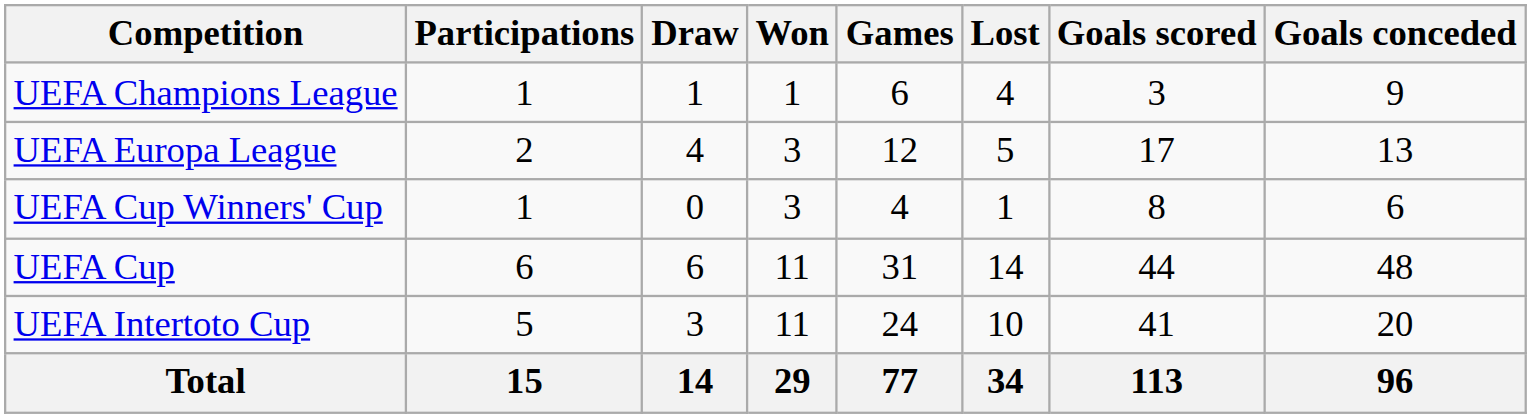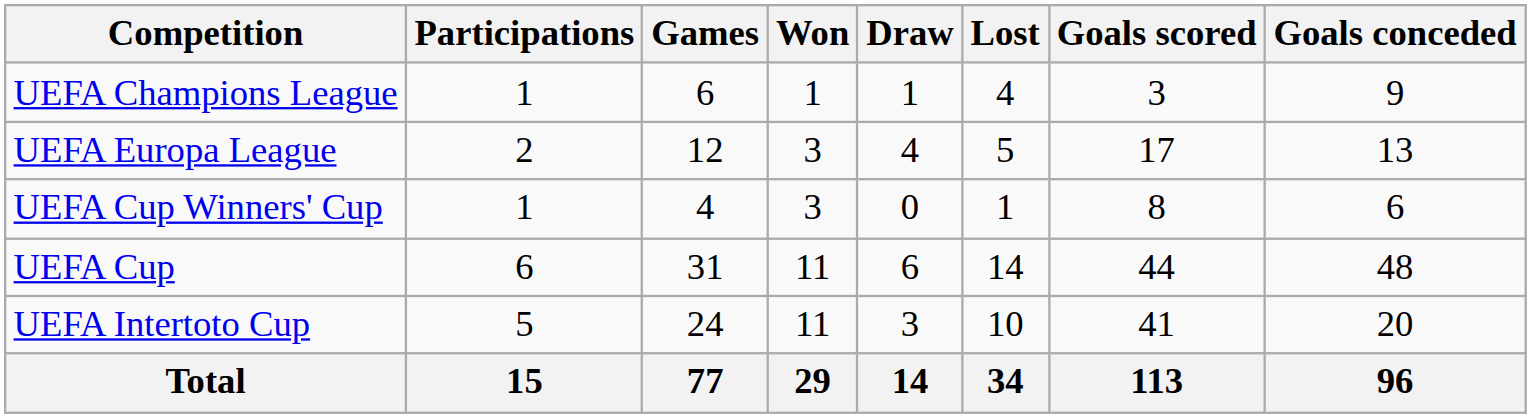 <table class="wikitable sortable" style="text-align: center">
 <tr>
 <th>Competition</th>
 <th>Participations</th>
+<th>Games</th>
+<th>Won</th>
 <th>Draw</th>
-<th>Won</th>
-<th>Games</th>
 <th>Lost</th>
 <th>Goals scored</th>
 <th>Goals conceded</th>
 </tr>
 <tr>
 <td align=left><a href='#'>UEFA Champions League</a></td>
 <td>1</td>
+<td>6</td>
 <td>1</td>
 <td>1</td>
-<td>6</td>
 <td>4</td>
 <td>3</td>
 <td>9</td>
 </tr>
 <tr>
 <td align=left><a href='#'>UEFA Europa League</a></td>
 <td>2</td>
+<td>12</td>
+<td>3</td>
 <td>4</td>
-<td>3</td>
-<td>12</td>
 <td>5</td>
 <td>17</td>
 <td>13</td>
 </tr>
 <tr>
 <td align=left><a href='#'>UEFA Cup Winners' Cup</a></td>
 <td>1</td>
+<td>4</td>
+<td>3</td>
 <td>0</td>
-<td>3</td>
-<td>4</td>
 <td>1</td>
 <td>8</td>
 <td>6</td>
 </tr>
 <tr>
 <td align=left><a href='#'>UEFA Cup</a></td>
 <td>6</td>
+<td>31</td>
+<td>11</td>
 <td>6</td>
-<td>11</td>
-<td>31</td>
 <td>14</td>
 <td>44</td>
 <td>48</td>
 </tr>
 <tr>
 <td align=left><a href='#'>UEFA Intertoto Cup</a></td>
 <td>5</td>
+<td>24</td>
+<td>11</td>
 <td>3</td>
-<td>11</td>
-<td>24</td>
 <td>10</td>
 <td>41</td>
 <td>20</td>
 </tr>
 <tr>
 <th>Total</th>
 <th>15</th>
+<th>77</th>
+<th>29</th>
 <th>14</th>
-<th>29</th>
-<th>77</th>
 <th>34</th>
 <th>113</th>
 <th>96</th>
 </tr>
 </table>
